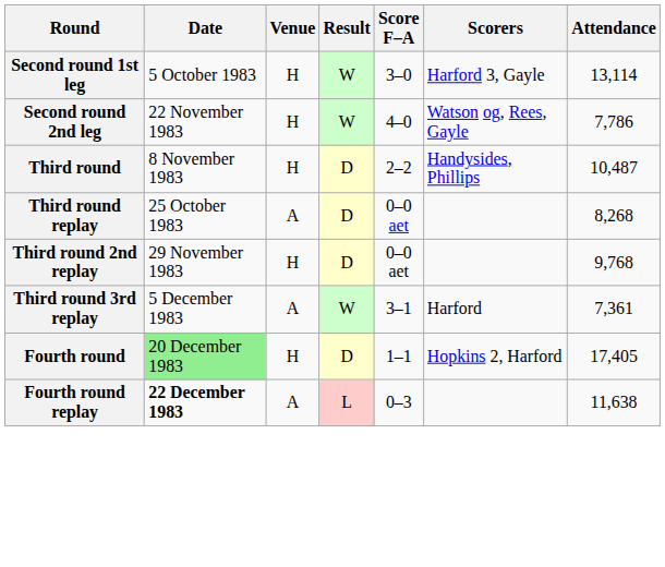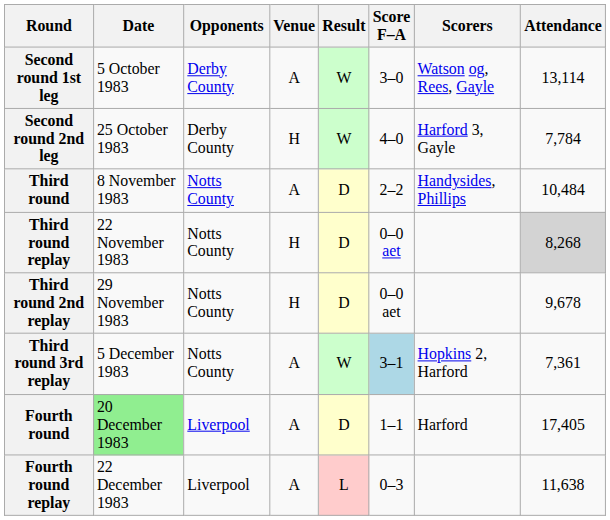 <table class="wikitable plainrowheaders" style="text-align:center">
 <tr>
 <th scope="col">Round</th>
 <th scope="col">Date</th>
+<th scope="col">Opponents</th>
 <th scope="col">Venue</th>
 <th scope="col">Result</th>
 <th scope="col">Score<br>F–A</th>
 <th scope="col">Scorers</th>
 <th scope="col">Attendance</th>
 </tr>
 <tr>
 <th scope="row">Second round 1st leg</th>
 <td align="left">5 October 1983</td>
-<td>H</td>
+<td align="left"><a href='#'>Derby County</a></td>
+<td>A</td>
 <td style="background:#cfc">W</td>
 <td>3–0</td>
-<td align="left"><a href='#'>Harford</a> 3, Gayle</td>
+<td align="left"><a href='#'>Watson</a> <a href='#'>og</a>, <a href='#'>Rees</a>, <a href='#'>Gayle</a></td>
 <td>13,114</td>
 </tr>
 <tr>
 <th scope="row">Second round 2nd leg</th>
-<td align="left">22 November 1983</td>
+<td align="left">25 October 1983</td>
+<td align="left">Derby County</td>
 <td>H</td>
 <td style="background:#cfc">W</td>
 <td>4–0</td>
-<td align="left"><a href='#'>Watson</a> <a href='#'>og</a>, <a href='#'>Rees</a>, <a href='#'>Gayle</a></td>
-<td>7,786</td>
+<td align="left"><a href='#'>Harford</a> 3, Gayle</td>
+<td>7,784</td>
 </tr>
 <tr>
 <th scope="row">Third round</th>
 <td align="left">8 November 1983</td>
-<td>H</td>
+<td align="left"><a href='#'>Notts County</a></td>
+<td>A</td>
 <td style="background:#ffc">D</td>
 <td>2–2</td>
 <td align="left"><a href='#'>Handysides</a>, <a href='#'>Phillips</a></td>
-<td>10,487</td>
+<td>10,484</td>
 </tr>
 <tr>
 <th scope="row">Third round replay</th>
-<td align="left">25 October 1983</td>
-<td>A</td>
+<td align="left">22 November 1983</td>
+<td align="left">Notts County</td>
+<td>H</td>
 <td style="background:#ffc">D</td>
 <td>0–0<br><a href='#'>aet</a></td>
 <td></td>
-<td>8,268</td>
+<td style="background: lightgrey;">8,268</td>
 </tr>
 <tr>
 <th scope="row">Third round 2nd replay</th>
 <td align="left">29 November 1983</td>
+<td align="left">Notts County</td>
 <td>H</td>
 <td style="background:#ffc">D</td>
 <td>0–0<br>aet</td>
 <td></td>
-<td>9,768</td>
+<td>9,678</td>
 </tr>
 <tr>
 <th scope="row">Third round 3rd replay</th>
 <td align="left">5 December 1983</td>
+<td align="left">Notts County</td>
 <td>A</td>
 <td style="background:#cfc">W</td>
-<td>3–1</td>
-<td align="left">Harford</td>
+<td style="background: lightblue;">3–1</td>
+<td align="left"><a href='#'>Hopkins</a> 2, Harford</td>
 <td>7,361</td>
 </tr>
 <tr>
 <th scope="row">Fourth round</th>
 <td align="left" style="background: lightgreen;">20 December 1983</td>
-<td>H</td>
+<td align="left"><a href='#'>Liverpool</a></td>
+<td>A</td>
 <td style="background:#ffc">D</td>
 <td>1–1</td>
-<td align="left"><a href='#'>Hopkins</a> 2, Harford</td>
+<td align="left">Harford</td>
 <td>17,405</td>
 </tr>
 <tr>
 <th scope="row">Fourth round replay</th>
-<td align="left"><strong>22 December 1983</strong></td>
+<td align="left">22 December 1983</td>
+<td align="left">Liverpool</td>
 <td>A</td>
 <td style="background:#fcc">L</td>
 <td>0–3</td>
 <td></td>
 <td>11,638</td>
 </tr>
 </table>
